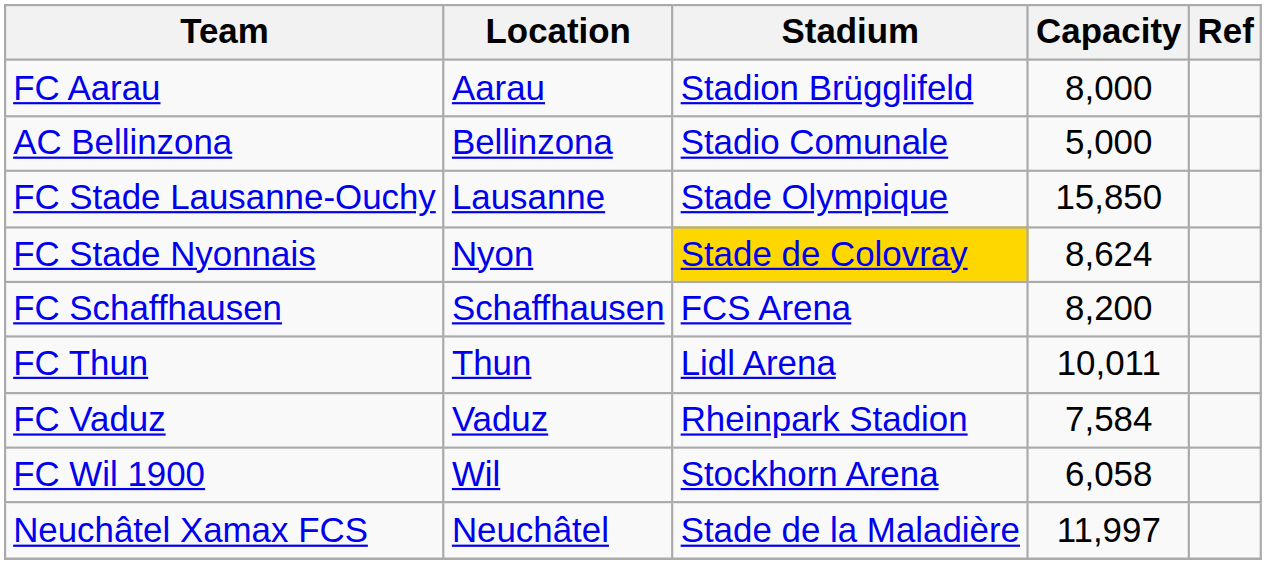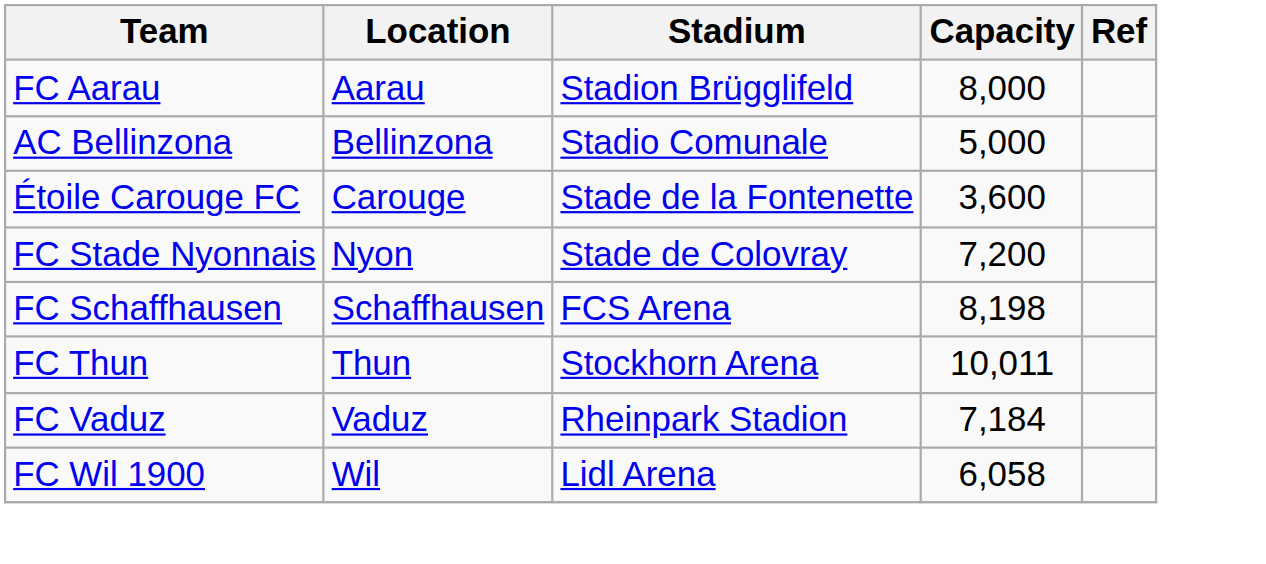 <table class="wikitable sortable">
 <tr>
 <th>Team</th>
 <th>Location</th>
 <th>Stadium</th>
 <th>Capacity</th>
 <th>Ref</th>
 </tr>
 <tr>
 <td><a href='#'>FC Aarau</a></td>
 <td><a href='#'>Aarau</a></td>
 <td><a href='#'>Stadion Brügglifeld</a></td>
 <td align="center">8,000</td>
 <td></td>
 </tr>
 <tr>
 <td><a href='#'>AC Bellinzona</a></td>
 <td><a href='#'>Bellinzona</a></td>
 <td><a href='#'>Stadio Comunale</a></td>
 <td align="center">5,000</td>
 <td></td>
 </tr>
 <tr>
-<td><a href='#'>FC Stade Lausanne-Ouchy</a></td>
-<td><a href='#'>Lausanne</a></td>
-<td><a href='#'>Stade Olympique</a></td>
-<td align="center">15,850</td>
+<td><a href='#'>Étoile Carouge FC</a></td>
+<td><a href='#'>Carouge</a></td>
+<td><a href='#'>Stade de la Fontenette</a></td>
+<td align="center">3,600</td>
 <td></td>
 </tr>
 <tr>
 <td><a href='#'>FC Stade Nyonnais</a></td>
 <td><a href='#'>Nyon</a></td>
-<td style="background: gold;"><a href='#'>Stade de Colovray</a></td>
-<td align="center">8,624</td>
+<td><a href='#'>Stade de Colovray</a></td>
+<td align="center">7,200</td>
 <td></td>
 </tr>
 <tr>
 <td><a href='#'>FC Schaffhausen</a></td>
 <td><a href='#'>Schaffhausen</a></td>
 <td><a href='#'>FCS Arena</a></td>
-<td align="center">8,200</td>
+<td align="center">8,198</td>
 <td></td>
 </tr>
 <tr>
 <td><a href='#'>FC Thun</a></td>
 <td><a href='#'>Thun</a></td>
-<td><a href='#'>Lidl Arena</a></td>
+<td><a href='#'>Stockhorn Arena</a></td>
 <td align="center">10,011</td>
 <td></td>
 </tr>
 <tr>
 <td><a href='#'>FC Vaduz</a></td>
 <td> <a href='#'>Vaduz</a></td>
 <td><a href='#'>Rheinpark Stadion</a></td>
-<td align="center">7,584</td>
+<td align="center">7,184</td>
 <td></td>
 </tr>
 <tr>
 <td><a href='#'>FC Wil 1900</a></td>
 <td><a href='#'>Wil</a></td>
-<td><a href='#'>Stockhorn Arena</a></td>
+<td><a href='#'>Lidl Arena</a></td>
 <td align="center">6,058</td>
-<td></td>
-</tr>
-<tr>
-<td><a href='#'>Neuchâtel Xamax FCS</a></td>
-<td><a href='#'>Neuchâtel</a></td>
-<td><a href='#'>Stade de la Maladière</a></td>
-<td align="center">11,997</td>
 <td></td>
 </tr>
 <tr>
 </tr>
 </table>
